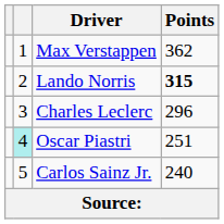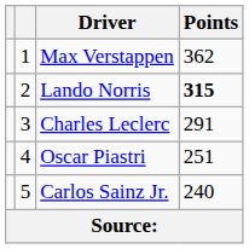 <table class="wikitable" style="font-size: 85%;">
 <tr>
 <th scope="col"></th>
 <th scope="col"></th>
 <th scope="col">Driver</th>
 <th scope="col">Points</th>
 </tr>
 <tr>
 <td align="left"></td>
 <td align="center">1</td>
 <td> <a href='#'>Max Verstappen</a></td>
 <td align="left">362</td>
 </tr>
 <tr>
 <td align="left"></td>
 <td align="center">2</td>
 <td> <a href='#'>Lando Norris</a></td>
 <td align="left"><strong>315</strong></td>
 </tr>
 <tr>
 <td align="left"></td>
 <td align="center">3</td>
 <td> <a href='#'>Charles Leclerc</a></td>
-<td align="left">296</td>
+<td align="left">291</td>
 </tr>
 <tr>
 <td align="left"></td>
-<td align="center" style="background: paleturquoise;">4</td>
+<td align="center">4</td>
 <td> <a href='#'>Oscar Piastri</a></td>
 <td align="left">251</td>
 </tr>
 <tr>
 <td align="left"></td>
 <td align="center">5</td>
 <td> <a href='#'>Carlos Sainz Jr.</a></td>
 <td align="left">240</td>
 </tr>
 <tr>
 <th colspan=4>Source:</th>
 </tr>
 </table>
